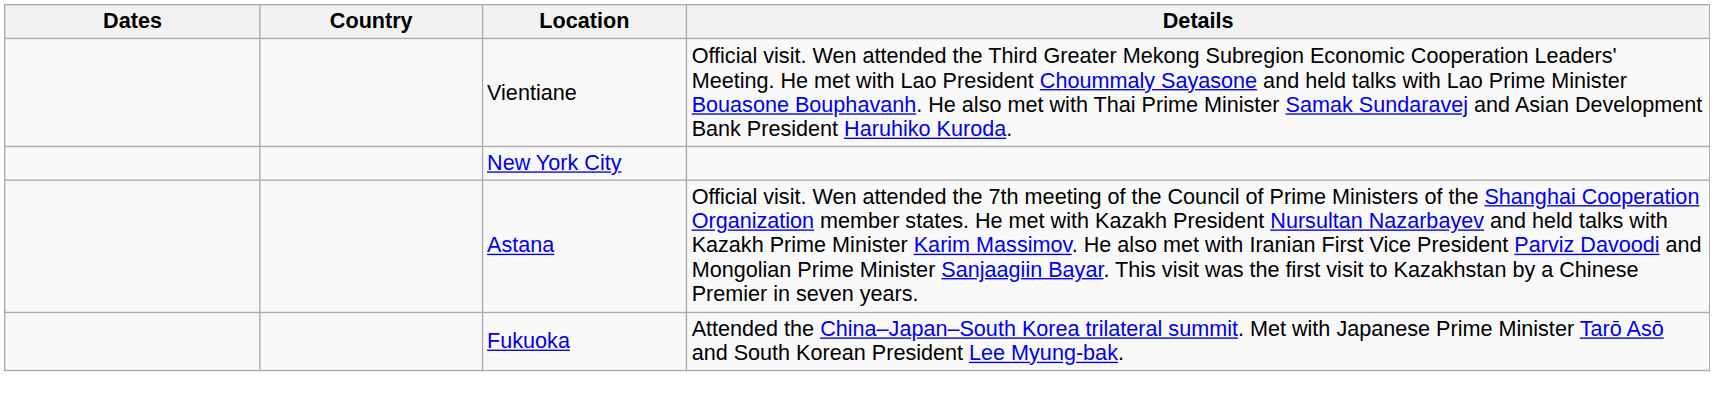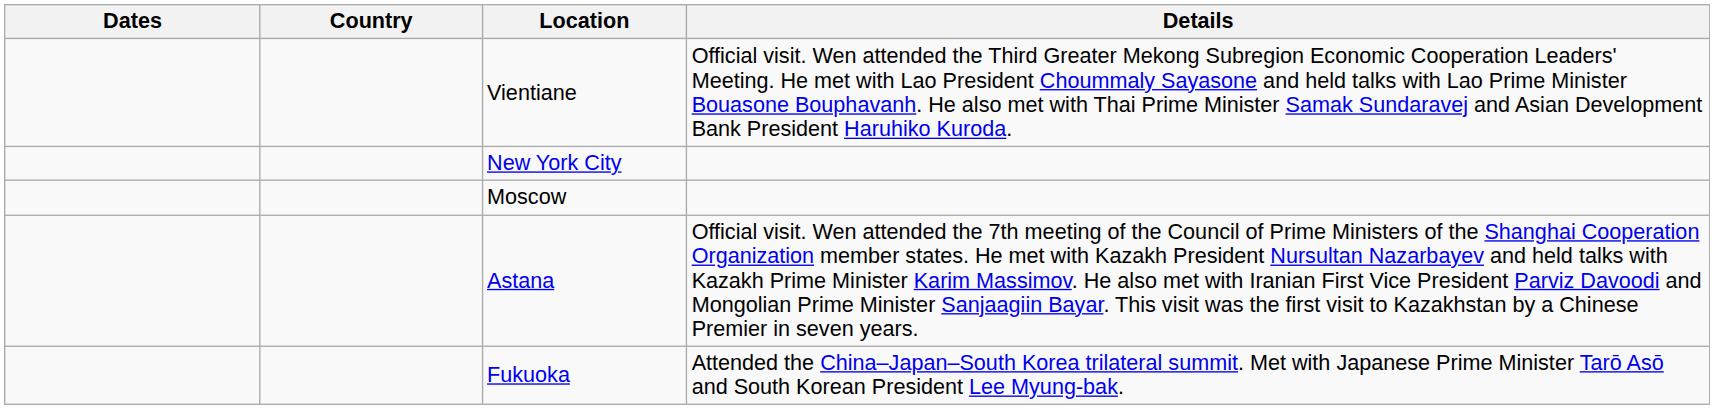 <table class="wikitable sortable mw-collapsible" border="1" style="margin: 1em auto 1em auto">
 <tr>
 <th style="width: 15%;">Dates</th>
 <th style="width: 13%;">Country</th>
 <th style="width: 12%;">Location</th>
 <th style="width: 60%;">Details</th>
 </tr>
 <tr>
 <td></td>
 <td></td>
 <td>Vientiane</td>
 <td>Official visit. Wen attended the Third Greater Mekong Subregion Economic Cooperation Leaders' Meeting. He met with Lao President <a href='#'>Choummaly Sayasone</a> and held talks with Lao Prime Minister <a href='#'>Bouasone Bouphavanh</a>. He also met with Thai Prime Minister <a href='#'>Samak Sundaravej</a> and Asian Development Bank President <a href='#'>Haruhiko Kuroda</a>.</td>
 </tr>
 <tr>
 <td></td>
 <td></td>
 <td><a href='#'>New York City</a></td>
 <td></td>
 </tr>
 <tr>
 <td></td>
 <td></td>
+<td>Moscow</td>
+<td></td>
+</tr>
+<tr>
+<td></td>
+<td></td>
 <td><a href='#'>Astana</a></td>
 <td>Official visit. Wen attended the 7th meeting of the Council of Prime Ministers of the <a href='#'>Shanghai Cooperation Organization</a> member states. He met with Kazakh President <a href='#'>Nursultan Nazarbayev</a> and held talks with Kazakh Prime Minister <a href='#'>Karim Massimov</a>. He also met with Iranian First Vice President <a href='#'>Parviz Davoodi</a> and Mongolian Prime Minister <a href='#'>Sanjaagiin Bayar</a>. This visit was the first visit to Kazakhstan by a Chinese Premier in seven years.</td>
 </tr>
 <tr>
 <td></td>
 <td></td>
 <td><a href='#'>Fukuoka</a></td>
 <td>Attended the <a href='#'>China–Japan–South Korea trilateral summit</a>. Met with Japanese Prime Minister <a href='#'>Tarō Asō</a> and South Korean President <a href='#'>Lee Myung-bak</a>.</td>
 </tr>
 </table>
